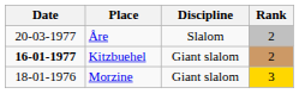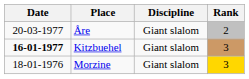 <table class="wikitable" width=40% style="font-size:100%; text-align:center;">
 <tr>
 <th>Date</th>
 <th>Place</th>
 <th>Discipline</th>
 <th>Rank</th>
 </tr>
 <tr>
 <td>20-03-1977</td>
 <td align=left> <a href='#'>Åre</a></td>
-<td>Slalom</td>
+<td>Giant slalom</td>
 <td bgcolor=silver>2</td>
 </tr>
 <tr>
 <td><strong>16-01-1977</strong></td>
 <td align=left> <a href='#'>Kitzbuehel</a></td>
 <td>Giant slalom</td>
-<td bgcolor=cc9966>2</td>
+<td bgcolor=cc9966>3</td>
 </tr>
 <tr>
 <td>18-01-1976</td>
 <td align=left> <a href='#'>Morzine</a></td>
 <td>Giant slalom</td>
 <td bgcolor=gold>3</td>
 </tr>
 </table>
